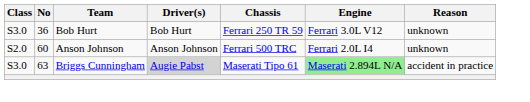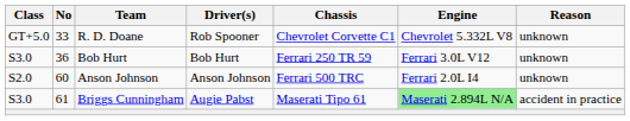 <table class="wikitable">
 <tr>
 <th>Class</th>
 <th>No</th>
 <th>Team</th>
 <th>Driver(s)</th>
 <th>Chassis</th>
 <th>Engine</th>
 <th>Reason</th>
+</tr>
+<tr>
+<td>GT+5.0</td>
+<td>33</td>
+<td> R. D. Doane</td>
+<td> Rob Spooner</td>
+<td><a href='#'>Chevrolet Corvette C1</a></td>
+<td><a href='#'>Chevrolet</a> 5.332L V8</td>
+<td>unknown</td>
 </tr>
 <tr>
 <td>S3.0</td>
 <td>36</td>
 <td> Bob Hurt</td>
 <td> Bob Hurt</td>
 <td><a href='#'>Ferrari 250 TR 59</a></td>
 <td><a href='#'>Ferrari</a> 3.0L V12</td>
 <td>unknown</td>
 </tr>
 <tr>
 <td>S2.0</td>
 <td>60</td>
 <td> Anson Johnson</td>
 <td> Anson Johnson</td>
 <td><a href='#'>Ferrari 500 TRC</a></td>
 <td><a href='#'>Ferrari</a> 2.0L I4</td>
 <td>unknown</td>
 </tr>
 <tr>
 <td>S3.0</td>
-<td>63</td>
+<td>61</td>
 <td> <a href='#'>Briggs Cunningham</a></td>
-<td style="background: lightgrey;"> <a href='#'>Augie Pabst</a></td>
+<td> <a href='#'>Augie Pabst</a></td>
 <td><a href='#'>Maserati Tipo 61</a></td>
 <td style="background: lightgreen;"><a href='#'>Maserati</a> 2.894L N/A</td>
 <td>accident in practice</td>
 </tr>
 <tr>
 <th colspan="7"></th>
 </tr>
 </table>
